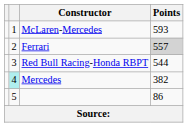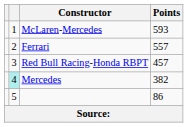 <table class="wikitable" style="font-size: 85%;">
 <tr>
 <th scope="col"></th>
 <th scope="col"></th>
 <th scope="col">Constructor</th>
 <th scope="col">Points</th>
 </tr>
 <tr>
 <td align="left"></td>
 <td align="center">1</td>
 <td> <a href='#'>McLaren</a>-<a href='#'>Mercedes</a></td>
 <td align="left">593</td>
 </tr>
 <tr>
 <td align="left"></td>
 <td align="center">2</td>
 <td> <a href='#'>Ferrari</a></td>
-<td align="left" style="background: lightgrey;">557</td>
+<td align="left">557</td>
 </tr>
 <tr>
 <td align="left"></td>
 <td align="center">3</td>
 <td> <a href='#'>Red Bull Racing</a>-<a href='#'>Honda RBPT</a></td>
-<td align="left">544</td>
+<td align="left">457</td>
 </tr>
 <tr>
 <td align="left"></td>
 <td align="center" style="background: paleturquoise;">4</td>
 <td> <a href='#'>Mercedes</a></td>
 <td align="left">382</td>
 </tr>
 <tr>
 <td align="left"></td>
 <td align="center">5</td>
 <td></td>
 <td align="left">86</td>
 </tr>
 <tr>
 <th colspan=4>Source:</th>
 </tr>
 </table>
